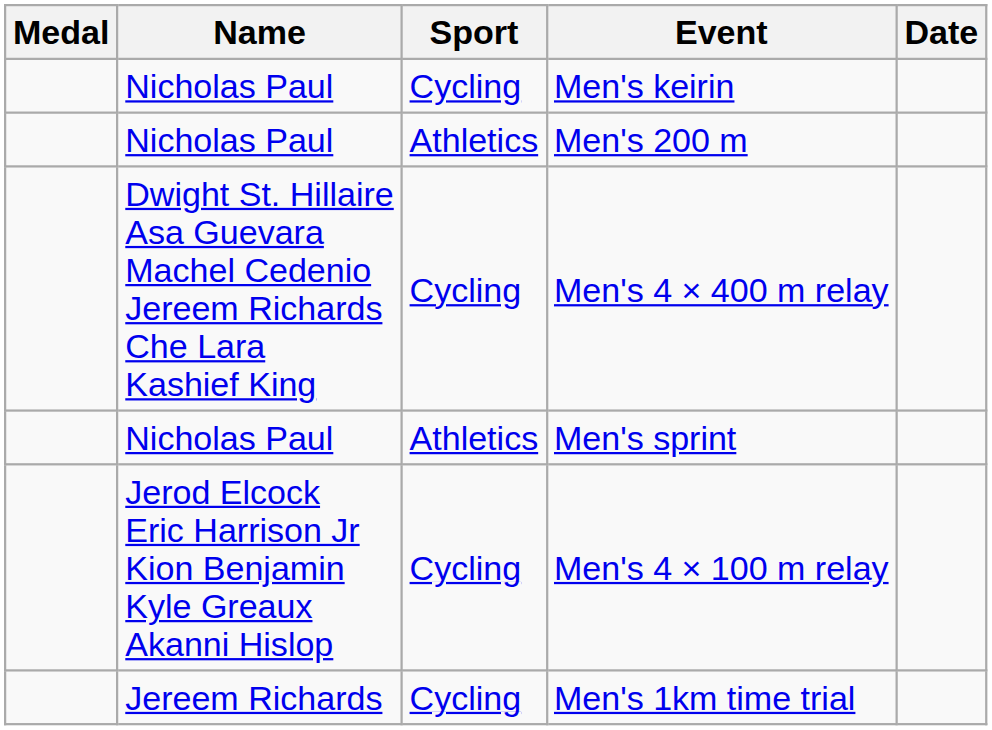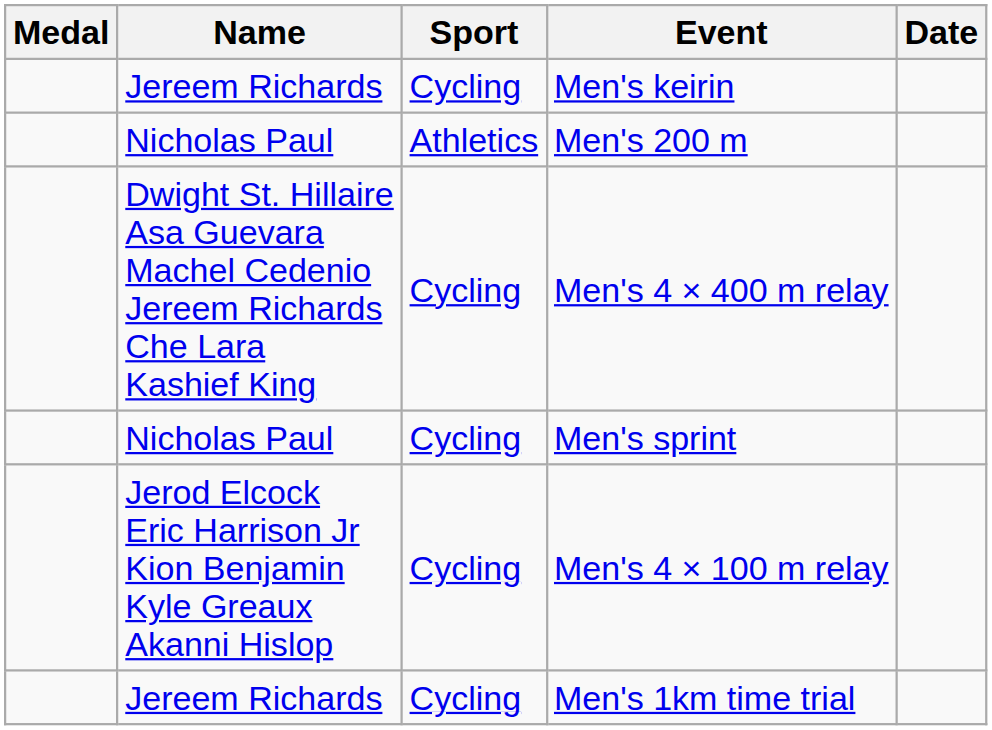 <table class="wikitable sortable" style="font-size: 95%;">
 <tr>
 <th>Medal</th>
 <th>Name</th>
 <th>Sport</th>
 <th>Event</th>
 <th>Date</th>
 </tr>
 <tr>
 <td></td>
-<td><a href='#'>Nicholas Paul</a></td>
+<td><a href='#'>Jereem Richards</a></td>
 <td><a href='#'>Cycling</a></td>
 <td><a href='#'>Men's keirin</a></td>
 <td></td>
 </tr>
 <tr>
 <td></td>
 <td><a href='#'>Nicholas Paul</a></td>
 <td><a href='#'>Athletics</a></td>
 <td><a href='#'>Men's 200 m</a></td>
 <td></td>
 </tr>
 <tr>
 <td></td>
 <td><a href='#'>Dwight St. Hillaire</a><br><a href='#'>Asa Guevara</a><br><a href='#'>Machel Cedenio</a><br><a href='#'>Jereem Richards</a><br><a href='#'>Che Lara</a><br><a href='#'>Kashief King</a></td>
 <td><a href='#'>Cycling</a></td>
 <td><a href='#'>Men's 4 × 400 m relay</a></td>
 <td></td>
 </tr>
 <tr>
 <td></td>
 <td><a href='#'>Nicholas Paul</a></td>
-<td><a href='#'>Athletics</a></td>
+<td><a href='#'>Cycling</a></td>
 <td><a href='#'>Men's sprint</a></td>
 <td></td>
 </tr>
 <tr>
 <td></td>
 <td><a href='#'>Jerod Elcock</a><br><a href='#'>Eric Harrison Jr</a><br><a href='#'>Kion Benjamin</a><br><a href='#'>Kyle Greaux</a><br><a href='#'>Akanni Hislop</a></td>
 <td><a href='#'>Cycling</a></td>
 <td><a href='#'>Men's 4 × 100 m relay</a></td>
 <td></td>
 </tr>
 <tr>
 <td></td>
 <td><a href='#'>Jereem Richards</a></td>
 <td><a href='#'>Cycling</a></td>
 <td><a href='#'>Men's 1km time trial</a></td>
 <td></td>
 </tr>
 </table>
